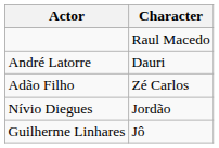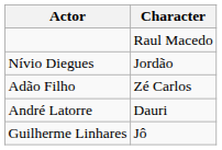 <table class="wikitable">
 <tr>
 <th>Actor</th>
 <th>Character</th>
 </tr>
 <tr>
 <td></td>
 <td>Raul Macedo</td>
 </tr>
 <tr>
-<td>André Latorre</td>
-<td>Dauri</td>
+<td>Nívio Diegues</td>
+<td>Jordão</td>
 </tr>
 <tr>
 <td>Adão Filho</td>
 <td>Zé Carlos</td>
 </tr>
 <tr>
-<td>Nívio Diegues</td>
-<td>Jordão</td>
+<td>André Latorre</td>
+<td>Dauri</td>
 </tr>
 <tr>
 <td>Guilherme Linhares</td>
 <td>Jô</td>
 </tr>
 </table>
